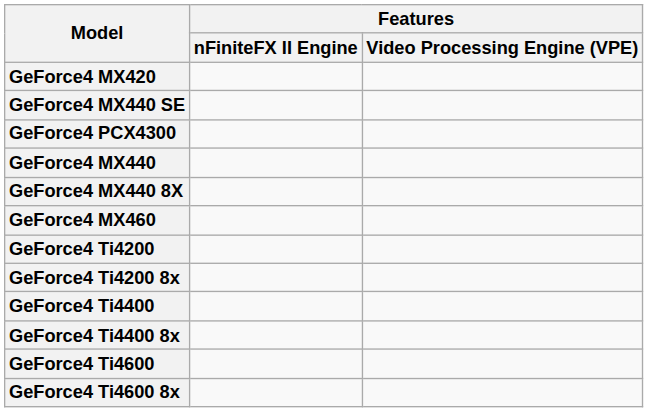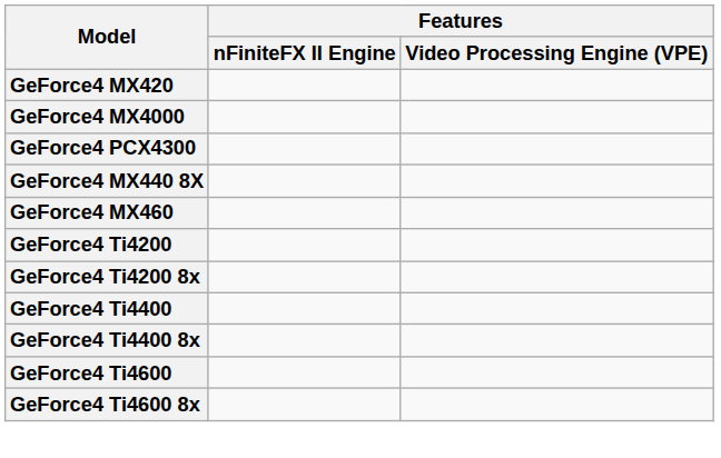 <table class="mw-datatable wikitable sortable sort-under" style="font-size:85%; text-align:center;">
 <tr>
 <th rowspan="2">Model</th>
 <th colspan="2">Features</th>
 </tr>
 <tr>
 <th>nFiniteFX II Engine</th>
 <th>Video Processing Engine (VPE)</th>
 </tr>
 <tr>
 <th style="text-align:left;">GeForce4 MX420</th>
 <td></td>
 <td></td>
 </tr>
 <tr>
-<th style="text-align:left;">GeForce4 MX440 SE</th>
+<th style="text-align:left;">GeForce4 MX4000</th>
 <td></td>
 <td></td>
 </tr>
 <tr>
 <th style="text-align:left;">GeForce4 PCX4300</th>
-<td></td>
-<td></td>
-</tr>
-<tr>
-<th style="text-align:left;">GeForce4 MX440</th>
 <td></td>
 <td></td>
 </tr>
 <tr>
 <th style="text-align:left;">GeForce4 MX440 8X</th>
 <td></td>
 <td></td>
 </tr>
 <tr>
 <th style="text-align:left;">GeForce4 MX460</th>
 <td></td>
 <td></td>
 </tr>
 <tr>
 <th style="text-align:left;">GeForce4 Ti4200</th>
 <td></td>
 <td></td>
 </tr>
 <tr>
 <th style="text-align:left;">GeForce4 Ti4200 8x</th>
 <td></td>
 <td></td>
 </tr>
 <tr>
 <th style="text-align:left;">GeForce4 Ti4400</th>
 <td></td>
 <td></td>
 </tr>
 <tr>
 <th style="text-align:left;">GeForce4 Ti4400 8x</th>
 <td></td>
 <td></td>
 </tr>
 <tr>
 <th style="text-align:left;">GeForce4 Ti4600</th>
 <td></td>
 <td></td>
 </tr>
 <tr>
 <th style="text-align:left;">GeForce4 Ti4600 8x</th>
 <td></td>
 <td></td>
 </tr>
 </table>
